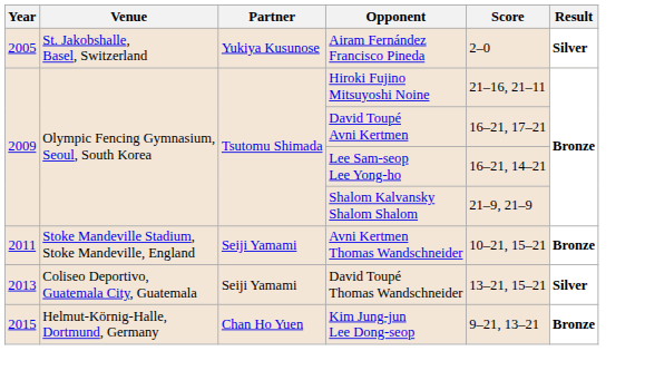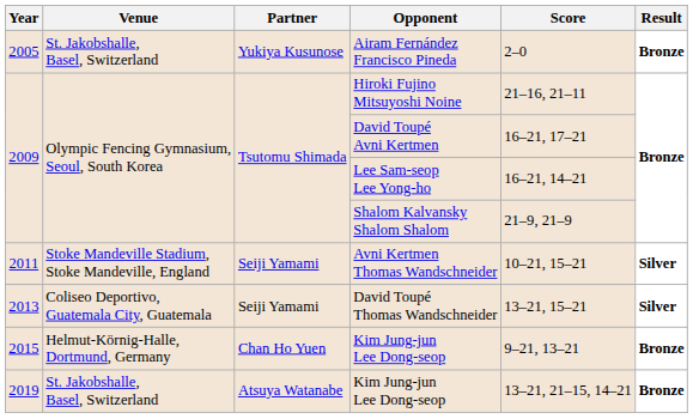 <table class="sortable wikitable" style="font-size: 90%;">
 <tr>
 <th>Year</th>
 <th>Venue</th>
 <th>Partner</th>
 <th>Opponent</th>
 <th>Score</th>
 <th>Result</th>
 </tr>
 <tr style="background:#F3E6D7">
 <td align="center"><a href='#'>2005</a></td>
 <td align="left"><a href='#'>St. Jakobshalle</a>,<br><a href='#'>Basel</a>, Switzerland</td>
 <td align="left"> <a href='#'>Yukiya Kusunose</a></td>
 <td align="left"> <a href='#'>Airam Fernández</a><br> <a href='#'>Francisco Pineda</a></td>
 <td align="left">2–0</td>
-<td style="text-align:left; background:white"> <strong>Silver</strong></td>
+<td style="text-align:left; background:white"> <strong>Bronze</strong></td>
 </tr>
 <tr style="background:#F3E6D7">
 <td rowspan="4" align="center"><a href='#'>2009</a></td>
 <td rowspan="4" align="left">Olympic Fencing Gymnasium,<br><a href='#'>Seoul</a>, South Korea</td>
 <td rowspan="4" align="left"> <a href='#'>Tsutomu Shimada</a></td>
 <td align="left"> <a href='#'>Hiroki Fujino</a><br> <a href='#'>Mitsuyoshi Noine</a></td>
 <td align="left">21–16, 21–11</td>
 <td rowspan="4" style="text-align:left; background:white"> <strong>Bronze</strong></td>
 </tr>
 <tr style="background:#F3E6D7">
 <td align="left"> <a href='#'>David Toupé</a><br> <a href='#'>Avni Kertmen</a></td>
 <td align="left">16–21, 17–21</td>
 </tr>
 <tr style="background:#F3E6D7">
 <td align="left"> <a href='#'>Lee Sam-seop</a><br> <a href='#'>Lee Yong-ho</a></td>
 <td align="left">16–21, 14–21</td>
 </tr>
 <tr style="background:#F3E6D7">
 <td align="left"> <a href='#'>Shalom Kalvansky</a><br> <a href='#'>Shalom Shalom</a></td>
 <td align="left">21–9, 21–9</td>
 </tr>
 <tr style="background:#F3E6D7">
 <td align="center"><a href='#'>2011</a></td>
 <td align="left"><a href='#'>Stoke Mandeville Stadium</a>,<br>Stoke Mandeville, England</td>
 <td align="left"> <a href='#'>Seiji Yamami</a></td>
 <td align="left"> <a href='#'>Avni Kertmen</a><br> <a href='#'>Thomas Wandschneider</a></td>
 <td align="left">10–21, 15–21</td>
-<td style="text-align:left; background:white"> <strong>Bronze</strong></td>
+<td style="text-align:left; background:white"> <strong>Silver</strong></td>
 </tr>
 <tr style="background:#F3E6D7">
 <td align="center"><a href='#'>2013</a></td>
 <td align="left">Coliseo Deportivo,<br><a href='#'>Guatemala City</a>, Guatemala</td>
 <td align="left"> Seiji Yamami</td>
 <td align="left"> David Toupé<br> Thomas Wandschneider</td>
 <td align="left">13–21, 15–21</td>
 <td style="text-align:left; background:white"> <strong>Silver</strong></td>
 </tr>
 <tr style="background:#F3E6D7">
 <td align="center"><a href='#'>2015</a></td>
 <td align="left">Helmut-Körnig-Halle,<br><a href='#'>Dortmund</a>, Germany</td>
 <td align="left"> <a href='#'>Chan Ho Yuen</a></td>
 <td align="left"> <a href='#'>Kim Jung-jun</a><br> <a href='#'>Lee Dong-seop</a></td>
 <td align="left">9–21, 13–21</td>
 <td style="text-align:left; background:white"> <strong>Bronze</strong></td>
 </tr>
+<tr style="background:#F3E6D7">
+<td align="center"><a href='#'>2019</a></td>
+<td align="left"><a href='#'>St. Jakobshalle</a>,<br><a href='#'>Basel</a>, Switzerland</td>
+<td align="left"> <a href='#'>Atsuya Watanabe</a></td>
+<td align="left"> Kim Jung-jun<br> Lee Dong-seop</td>
+<td align="left">13–21, 21–15, 14–21</td>
+<td style="text-align:left; background:white"> <strong>Bronze</strong></td>
+</tr>
 </table>
